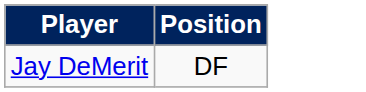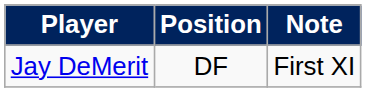 <table class=wikitable>
 <tr>
 <th style="background:#00235D; color:white; text-align:center;">Player</th>
 <th style="background:#00235D; color:white; text-align:center;">Position</th>
+<th style="background:#00235D; color:white; text-align:center;">Note</th>
 </tr>
 <tr>
 <td> <a href='#'>Jay DeMerit</a></td>
 <td style="text-align: center;">DF</td>
+<td>First XI</td>
 </tr>
 </table>
